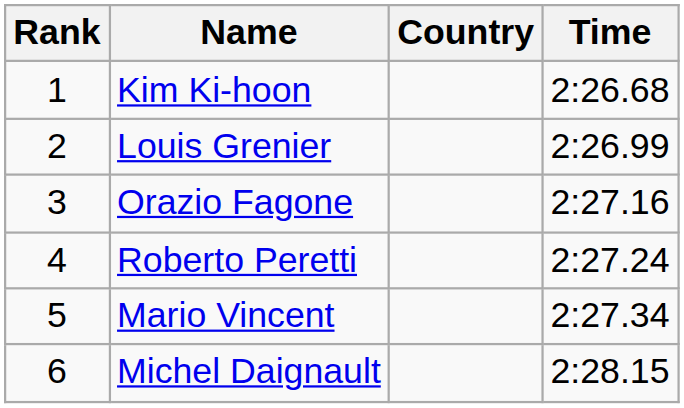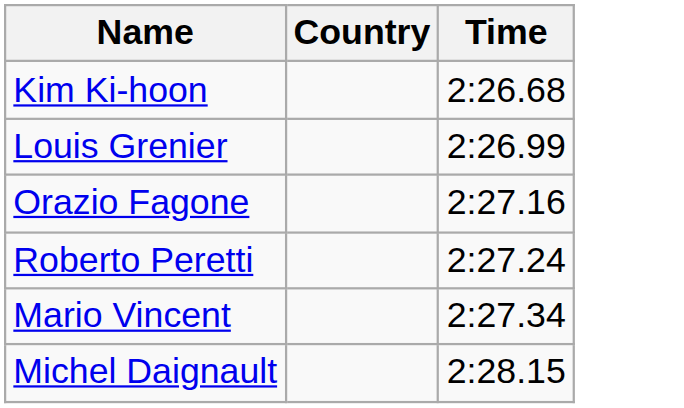 <table class="wikitable" style="text-align:center">
 <tr>
-<th>Rank</th>
 <th>Name</th>
 <th>Country</th>
 <th>Time</th>
 </tr>
 <tr>
-<td>1</td>
 <td align=left><a href='#'>Kim Ki-hoon</a></td>
 <td align=left></td>
 <td>2:26.68</td>
 </tr>
 <tr>
-<td>2</td>
 <td align=left><a href='#'>Louis Grenier</a></td>
 <td align=left></td>
 <td>2:26.99</td>
 </tr>
 <tr>
-<td>3</td>
 <td align=left><a href='#'>Orazio Fagone</a></td>
 <td align=left></td>
 <td>2:27.16</td>
 </tr>
 <tr>
-<td>4</td>
 <td align=left><a href='#'>Roberto Peretti</a></td>
 <td align=left></td>
 <td>2:27.24</td>
 </tr>
 <tr>
-<td>5</td>
 <td align=left><a href='#'>Mario Vincent</a></td>
 <td align=left></td>
 <td>2:27.34</td>
 </tr>
 <tr>
-<td>6</td>
 <td align=left><a href='#'>Michel Daignault</a></td>
 <td align=left></td>
 <td>2:28.15</td>
 </tr>
 </table>
